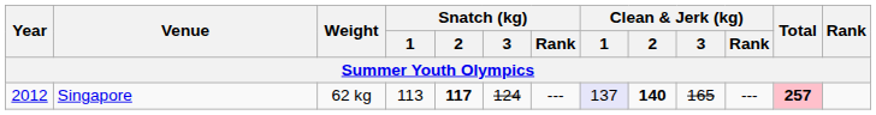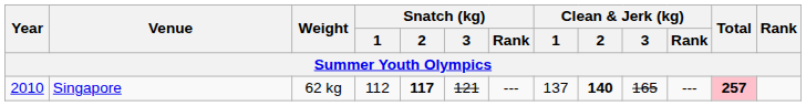 <table class = "wikitable" style="text-align:center;">
 <tr>
 <th rowspan="2" style="width:40px;">Year</th>
 <th rowspan="2" style="width:250px;">Venue</th>
 <th rowspan="2" style="width:60px;">Weight</th>
 <th colspan=4>Snatch (kg)</th>
 <th colspan=4>Clean & Jerk (kg)</th>
 <th rowspan="2" style="width:40px;">Total</th>
 <th rowspan="2" style="width:40px;">Rank</th>
 </tr>
 <tr>
 <th width=40>1</th>
 <th width=40>2</th>
 <th width=40>3</th>
 <th width=40>Rank</th>
 <th width=40>1</th>
 <th width=40>2</th>
 <th width=40>3</th>
 <th width=40>Rank</th>
 </tr>
 <tr>
 <th colspan=13><a href='#'>Summer Youth Olympics</a></th>
 </tr>
 <tr>
-<td><a href='#'>2012</a></td>
+<td><a href='#'>2010</a></td>
 <td align=left> <a href='#'>Singapore</a></td>
 <td>62 kg</td>
-<td>113</td>
+<td>112</td>
 <td><strong>117</strong></td>
-<td><s>124</s></td>
+<td><s>121</s></td>
 <td>---</td>
-<td style="background: lavender;">137</td>
+<td>137</td>
 <td><strong>140</strong></td>
 <td><s>165</s></td>
 <td>---</td>
 <td style="background: pink;"><strong>257</strong></td>
 <td></td>
 </tr>
 </table>
